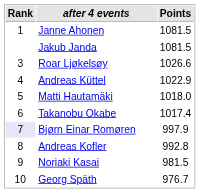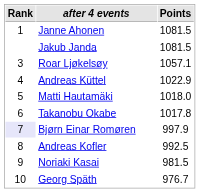 <table cellspacing="1" cellpadding="3" style="border:1px solid #AAAAAA;font-size:86%">
 <tr bgcolor="#E4E4E4">
 <th style="border-bottom:1px solid #AAAAAA" width=10>Rank</th>
 <th style="border-bottom:1px solid #AAAAAA" width=155><em>after 4 events</em></th>
 <th style="border-bottom:1px solid #AAAAAA" width=40>Points</th>
 </tr>
 <tr>
 <td align=center>1</td>
 <td> <a href='#'>Janne Ahonen</a></td>
 <td align=center>1081.5</td>
 </tr>
 <tr>
 <td align=center></td>
 <td> <a href='#'>Jakub Janda</a></td>
 <td align=center>1081.5</td>
 </tr>
 <tr>
 <td align=center>3</td>
 <td> <a href='#'>Roar Ljøkelsøy</a></td>
-<td align=center>1026.6</td>
+<td align=center>1057.1</td>
 </tr>
 <tr>
 <td align=center>4</td>
 <td> <a href='#'>Andreas Küttel</a></td>
 <td align=center>1022.9</td>
 </tr>
 <tr>
 <td align=center>5</td>
 <td> <a href='#'>Matti Hautamäki</a></td>
 <td align=center>1018.0</td>
 </tr>
 <tr>
 <td align=center>6</td>
 <td> <a href='#'>Takanobu Okabe</a></td>
-<td align=center>1017.4</td>
+<td align=center>1017.8</td>
 </tr>
 <tr>
 <td align=center style="background: lavender;">7</td>
 <td> <a href='#'>Bjørn Einar Romøren</a></td>
 <td align=center>997.9</td>
 </tr>
 <tr>
 <td align=center>8</td>
 <td> <a href='#'>Andreas Kofler</a></td>
-<td align=center>992.8</td>
+<td align=center>992.5</td>
 </tr>
 <tr>
 <td align=center>9</td>
 <td> <a href='#'>Noriaki Kasai</a></td>
 <td align=center>981.5</td>
 </tr>
 <tr>
 <td align=center>10</td>
 <td> <a href='#'>Georg Späth</a></td>
 <td align=center>976.7</td>
 </tr>
 </table>
